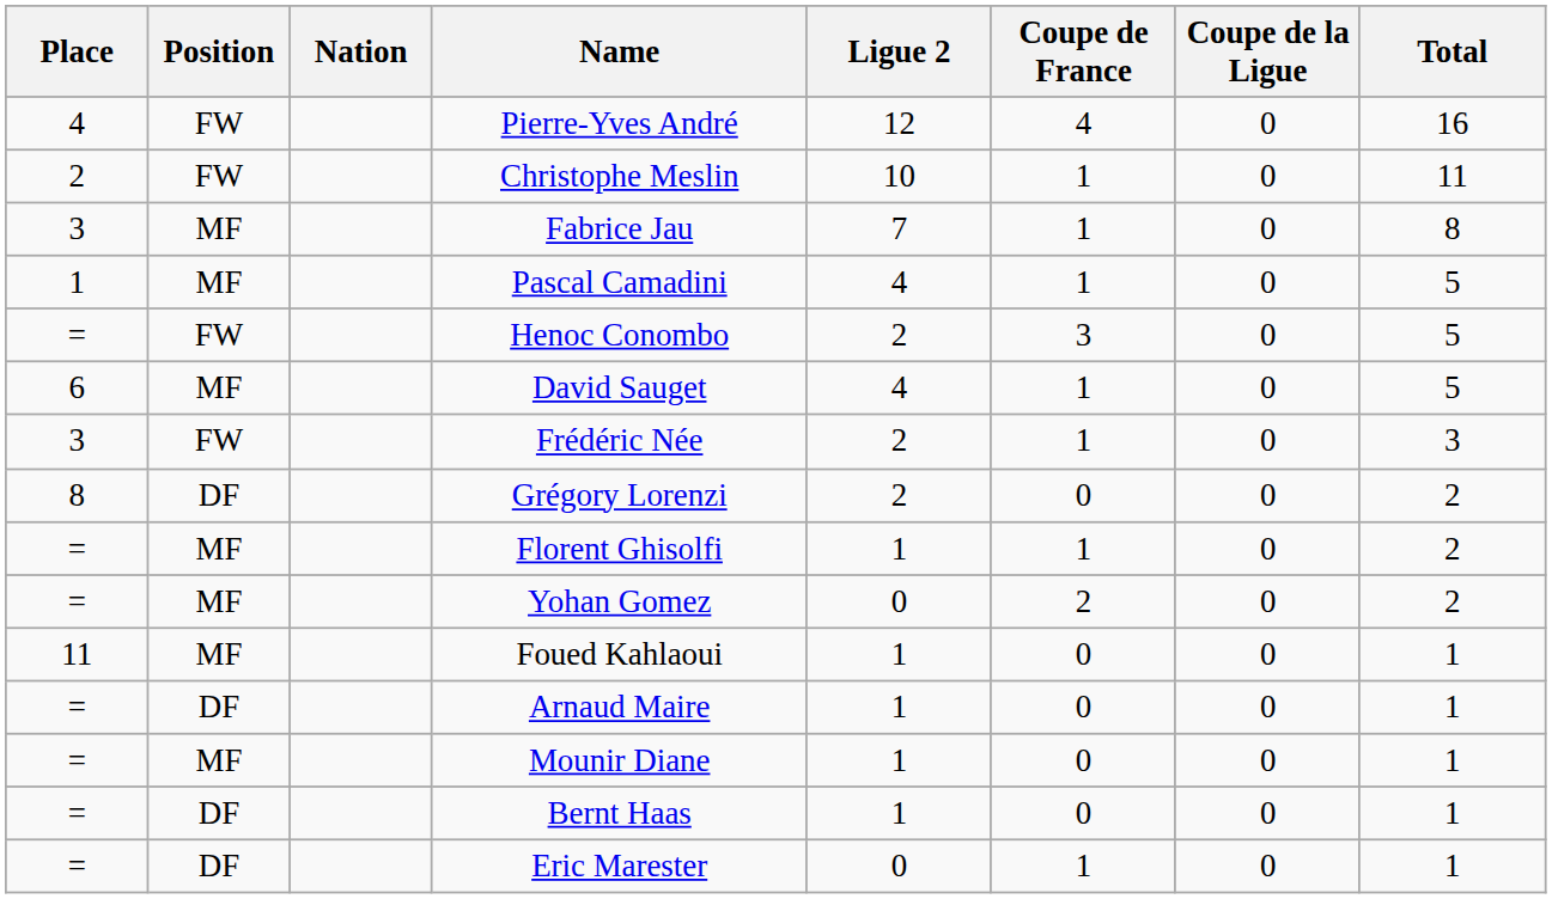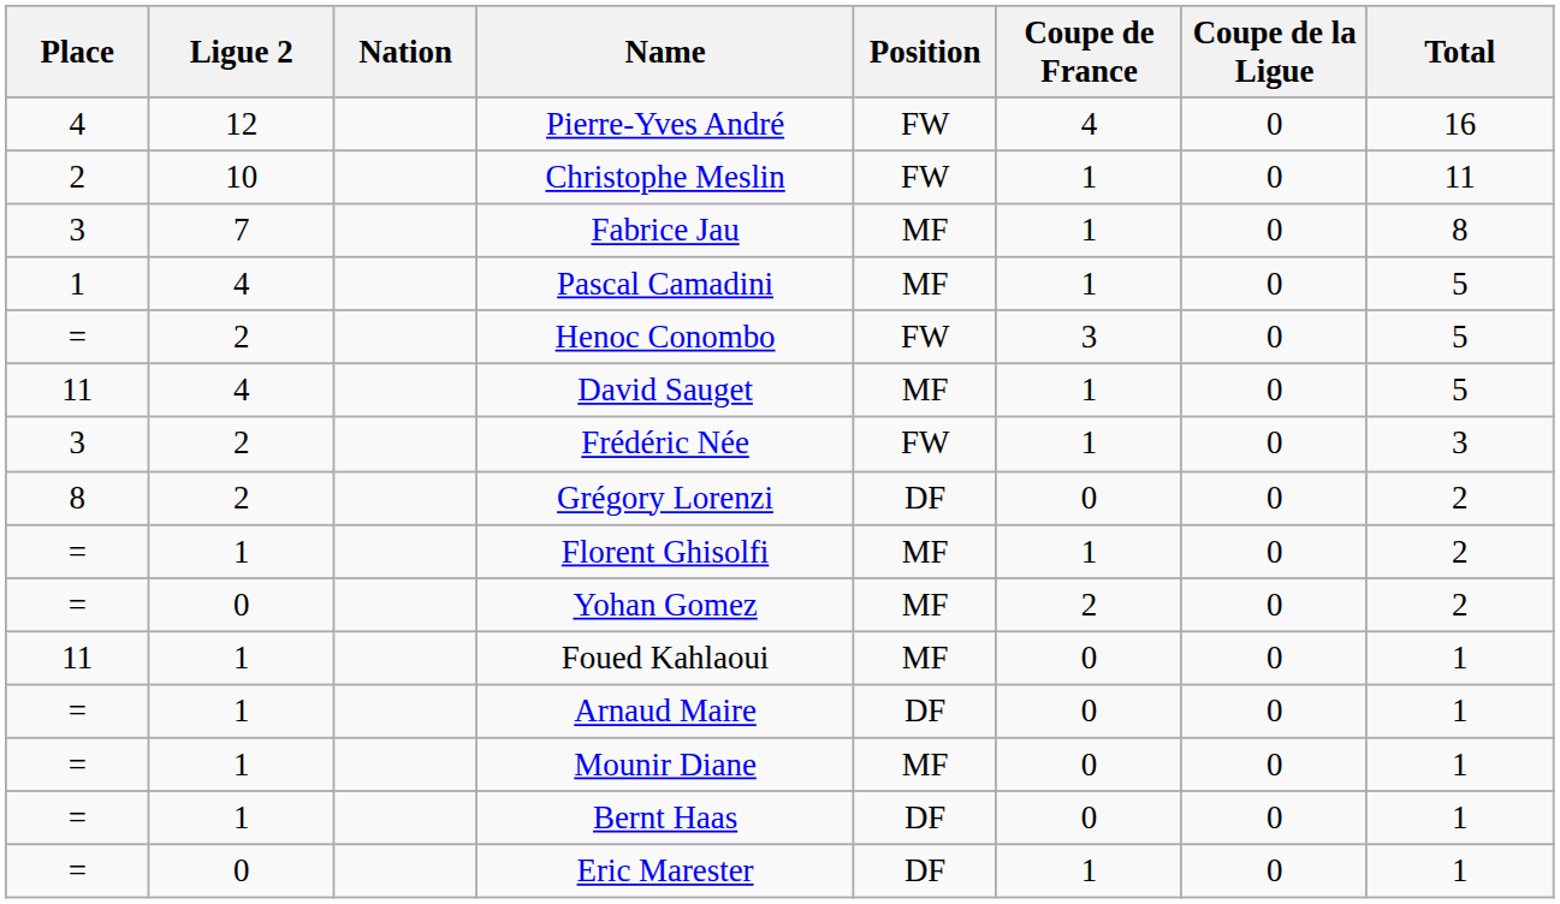 <table class="wikitable" style="font-size: 95%; text-align: center;">
 <tr>
 <th width=60>Place</th>
-<th width=60>Position</th>
+<th width=80>Ligue 2</th>
 <th width=60>Nation</th>
 <th width=170>Name</th>
-<th width=80>Ligue 2</th>
+<th width=60>Position</th>
 <th width=80>Coupe de France</th>
 <th width=80>Coupe de la Ligue</th>
 <th width=80><strong>Total</strong></th>
 </tr>
 <tr>
 <td>4</td>
-<td>FW</td>
+<td>12</td>
 <td></td>
 <td><a href='#'>Pierre-Yves André</a></td>
-<td>12</td>
+<td>FW</td>
 <td>4</td>
 <td>0</td>
 <td>16</td>
 </tr>
 <tr>
 <td>2</td>
-<td>FW</td>
+<td>10</td>
 <td></td>
 <td><a href='#'>Christophe Meslin</a></td>
-<td>10</td>
+<td>FW</td>
 <td>1</td>
 <td>0</td>
 <td>11</td>
 </tr>
 <tr>
 <td>3</td>
-<td>MF</td>
+<td>7</td>
 <td></td>
 <td><a href='#'>Fabrice Jau</a></td>
-<td>7</td>
+<td>MF</td>
 <td>1</td>
 <td>0</td>
 <td>8</td>
 </tr>
 <tr>
 <td>1</td>
-<td>MF</td>
+<td>4</td>
 <td></td>
 <td><a href='#'>Pascal Camadini</a></td>
-<td>4</td>
+<td>MF</td>
 <td>1</td>
 <td>0</td>
 <td>5</td>
 </tr>
 <tr>
 <td>=</td>
-<td>FW</td>
+<td>2</td>
 <td></td>
 <td><a href='#'>Henoc Conombo</a></td>
-<td>2</td>
+<td>FW</td>
 <td>3</td>
 <td>0</td>
 <td>5</td>
 </tr>
 <tr>
-<td>6</td>
-<td>MF</td>
+<td>11</td>
+<td>4</td>
 <td></td>
 <td><a href='#'>David Sauget</a></td>
-<td>4</td>
+<td>MF</td>
 <td>1</td>
 <td>0</td>
 <td>5</td>
 </tr>
 <tr>
 <td>3</td>
-<td>FW</td>
+<td>2</td>
 <td></td>
 <td><a href='#'>Frédéric Née</a></td>
-<td>2</td>
+<td>FW</td>
 <td>1</td>
 <td>0</td>
 <td>3</td>
 </tr>
 <tr>
 <td>8</td>
-<td>DF</td>
+<td>2</td>
 <td></td>
 <td><a href='#'>Grégory Lorenzi</a></td>
-<td>2</td>
+<td>DF</td>
 <td>0</td>
 <td>0</td>
 <td>2</td>
 </tr>
 <tr>
 <td>=</td>
-<td>MF</td>
+<td>1</td>
 <td></td>
 <td><a href='#'>Florent Ghisolfi</a></td>
-<td>1</td>
+<td>MF</td>
 <td>1</td>
 <td>0</td>
 <td>2</td>
 </tr>
 <tr>
 <td>=</td>
-<td>MF</td>
+<td>0</td>
 <td></td>
 <td><a href='#'>Yohan Gomez</a></td>
-<td>0</td>
+<td>MF</td>
 <td>2</td>
 <td>0</td>
 <td>2</td>
 </tr>
 <tr>
 <td>11</td>
-<td>MF</td>
+<td>1</td>
 <td></td>
 <td>Foued Kahlaoui</td>
-<td>1</td>
+<td>MF</td>
 <td>0</td>
 <td>0</td>
 <td>1</td>
 </tr>
 <tr>
 <td>=</td>
-<td>DF</td>
+<td>1</td>
 <td></td>
 <td><a href='#'>Arnaud Maire</a></td>
-<td>1</td>
+<td>DF</td>
 <td>0</td>
 <td>0</td>
 <td>1</td>
 </tr>
 <tr>
 <td>=</td>
-<td>MF</td>
+<td>1</td>
 <td></td>
 <td><a href='#'>Mounir Diane</a></td>
-<td>1</td>
+<td>MF</td>
 <td>0</td>
 <td>0</td>
 <td>1</td>
 </tr>
 <tr>
 <td>=</td>
-<td>DF</td>
+<td>1</td>
 <td></td>
 <td><a href='#'>Bernt Haas</a></td>
-<td>1</td>
+<td>DF</td>
 <td>0</td>
 <td>0</td>
 <td>1</td>
 </tr>
 <tr>
 <td>=</td>
-<td>DF</td>
+<td>0</td>
 <td></td>
 <td><a href='#'>Eric Marester</a></td>
-<td>0</td>
+<td>DF</td>
 <td>1</td>
 <td>0</td>
 <td>1</td>
 </tr>
 </table>
